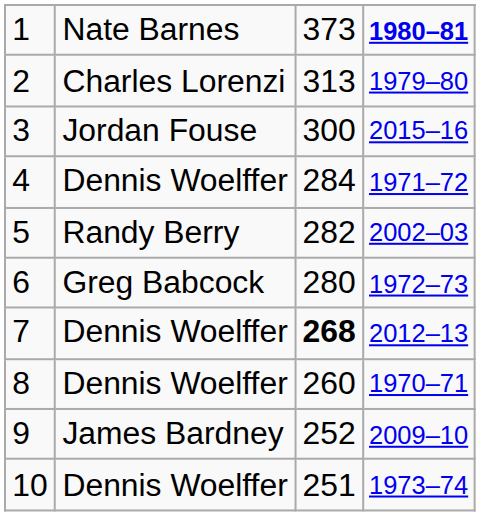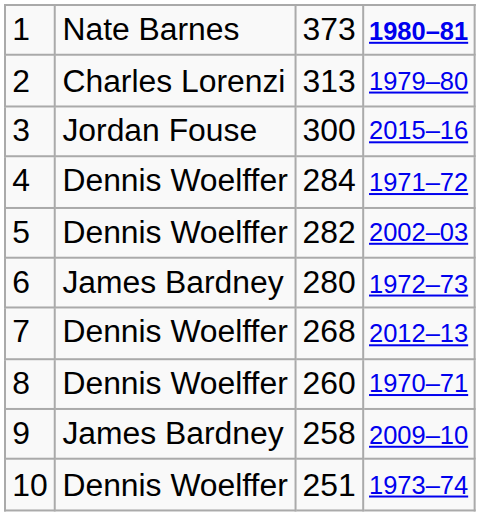 <table class="wikitable">
 <tr>
 </tr>
 <tr>
 <td>1</td>
 <td>Nate Barnes</td>
 <td>373</td>
 <td style="font-size:80%;"><strong><a href='#'>1980–81</a></strong></td>
 </tr>
 <tr>
 <td>2</td>
 <td>Charles Lorenzi</td>
 <td>313</td>
 <td style="font-size:80%;"><a href='#'>1979–80</a></td>
 </tr>
 <tr>
 <td>3</td>
 <td>Jordan Fouse</td>
 <td>300</td>
 <td style="font-size:80%;"><a href='#'>2015–16</a></td>
 </tr>
 <tr>
 <td>4</td>
 <td>Dennis Woelffer</td>
 <td>284</td>
 <td style="font-size:80%;"><a href='#'>1971–72</a></td>
 </tr>
 <tr>
 <td>5</td>
-<td>Randy Berry</td>
+<td>Dennis Woelffer</td>
 <td>282</td>
 <td style="font-size:80%;"><a href='#'>2002–03</a></td>
 </tr>
 <tr>
 <td>6</td>
-<td>Greg Babcock</td>
+<td>James Bardney</td>
 <td>280</td>
 <td style="font-size:80%;"><a href='#'>1972–73</a></td>
 </tr>
 <tr>
 <td>7</td>
 <td>Dennis Woelffer</td>
-<td><strong>268</strong></td>
+<td>268</td>
 <td style="font-size:80%;"><a href='#'>2012–13</a></td>
 </tr>
 <tr>
 <td>8</td>
 <td>Dennis Woelffer</td>
 <td>260</td>
 <td style="font-size:80%;"><a href='#'>1970–71</a></td>
 </tr>
 <tr>
 <td>9</td>
 <td>James Bardney</td>
-<td>252</td>
+<td>258</td>
 <td style="font-size:80%;"><a href='#'>2009–10</a></td>
 </tr>
 <tr>
 <td>10</td>
 <td>Dennis Woelffer</td>
 <td>251</td>
 <td style="font-size:80%;"><a href='#'>1973–74</a></td>
 </tr>
 </table>
